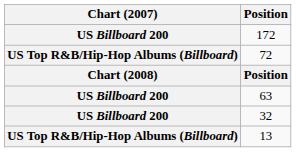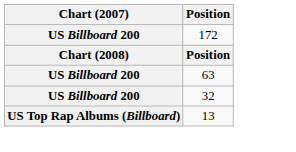 <table class="wikitable sortable plainrowheaders">
 <tr>
 <th scope="col">Chart (2007)</th>
 <th scope="col">Position</th>
 </tr>
 <tr>
 <th scope="row">US <em>Billboard</em> 200</th>
 <td style="text-align:center;">172</td>
-</tr>
-<tr>
-<th scope="row">US Top R&B/Hip-Hop Albums (<em>Billboard</em>)</th>
-<td style="text-align:center;">72</td>
 </tr>
 <tr>
 <th scope="col">Chart (2008)</th>
 <th scope="col">Position</th>
 </tr>
 <tr>
 <th scope="row">US <em>Billboard</em> 200</th>
 <td style="text-align:center;">63</td>
 </tr>
 <tr>
 <th scope="row">US <em>Billboard</em> 200</th>
 <td style="text-align:center;">32</td>
 </tr>
 <tr>
-<th scope="row">US Top R&B/Hip-Hop Albums (<em>Billboard</em>)</th>
+<th scope="row">US Top Rap Albums (<em>Billboard</em>)</th>
 <td style="text-align:center;">13</td>
 </tr>
 </table>
